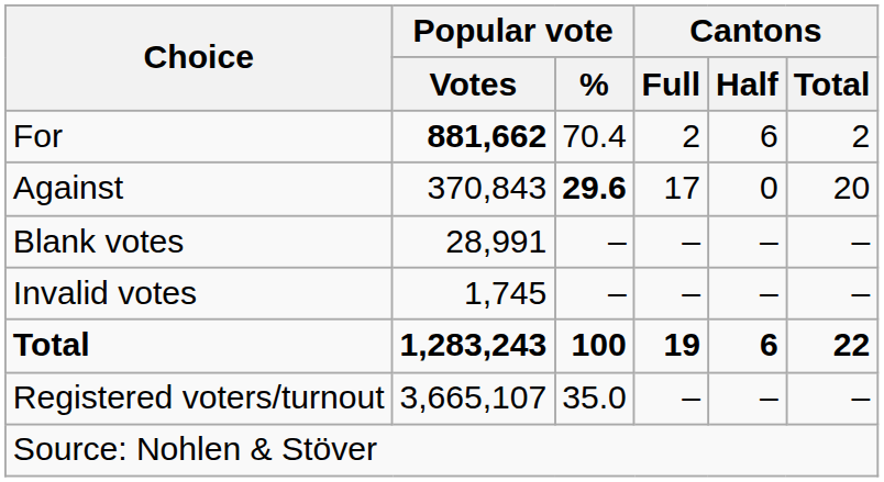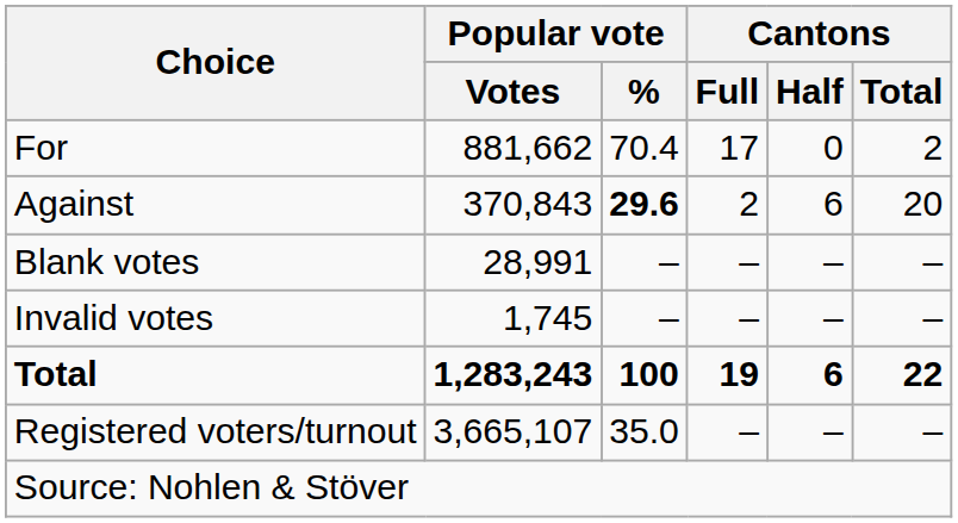 <table class=wikitable style=text-align:right>
 <tr>
 <th rowspan=2>Choice</th>
 <th colspan=2>Popular vote</th>
 <th colspan=3>Cantons</th>
 </tr>
 <tr>
 <th>Votes</th>
 <th>%</th>
 <th>Full</th>
 <th>Half</th>
 <th>Total</th>
 </tr>
 <tr>
 <td align=left>For</td>
-<td><strong>881,662</strong></td>
+<td>881,662</td>
 <td>70.4</td>
-<td>2</td>
-<td>6</td>
+<td>17</td>
+<td>0</td>
 <td>2</td>
 </tr>
 <tr>
 <td align=left>Against</td>
 <td>370,843</td>
 <td><strong>29.6</strong></td>
-<td>17</td>
-<td>0</td>
+<td>2</td>
+<td>6</td>
 <td>20</td>
 </tr>
 <tr>
 <td align=left>Blank votes</td>
 <td>28,991</td>
 <td>–</td>
 <td>–</td>
 <td>–</td>
 <td>–</td>
 </tr>
 <tr>
 <td align=left>Invalid votes</td>
 <td>1,745</td>
 <td>–</td>
 <td>–</td>
 <td>–</td>
 <td>–</td>
 </tr>
 <tr>
 <td align=left><strong>Total</strong></td>
 <td><strong>1,283,243</strong></td>
 <td><strong>100</strong></td>
 <td><strong>19</strong></td>
 <td><strong>6</strong></td>
 <td><strong>22</strong></td>
 </tr>
 <tr>
 <td align=left>Registered voters/turnout</td>
 <td>3,665,107</td>
 <td>35.0</td>
 <td>–</td>
 <td>–</td>
 <td>–</td>
 </tr>
 <tr>
 <td align=left colspan=6>Source: Nohlen & Stöver</td>
 </tr>
 </table>
